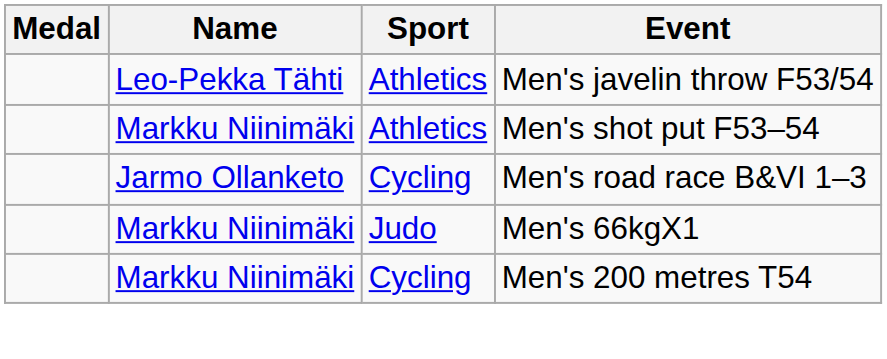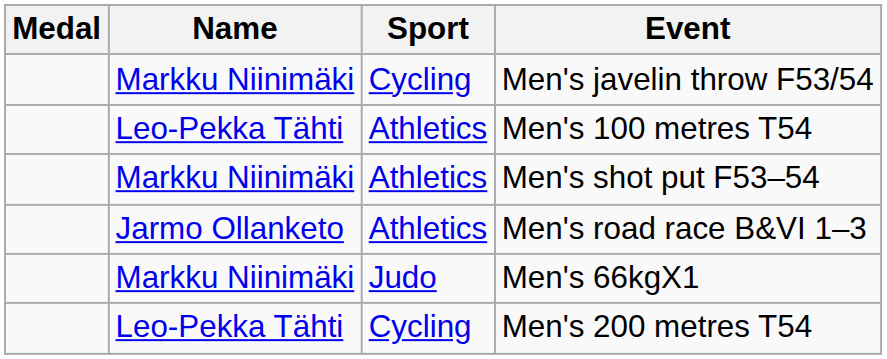 <table class="wikitable">
 <tr>
 <th>Medal</th>
 <th>Name</th>
 <th>Sport</th>
 <th>Event</th>
 </tr>
 <tr>
 <td></td>
+<td><a href='#'>Markku Niinimäki</a></td>
+<td><a href='#'>Cycling</a></td>
+<td>Men's javelin throw F53/54</td>
+</tr>
+<tr>
+<td></td>
 <td><a href='#'>Leo-Pekka Tähti</a></td>
 <td><a href='#'>Athletics</a></td>
-<td>Men's javelin throw F53/54</td>
+<td>Men's 100 metres T54</td>
 </tr>
 <tr>
 <td></td>
 <td><a href='#'>Markku Niinimäki</a></td>
 <td><a href='#'>Athletics</a></td>
 <td>Men's shot put F53–54</td>
 </tr>
 <tr>
 <td></td>
 <td><a href='#'>Jarmo Ollanketo</a></td>
-<td><a href='#'>Cycling</a></td>
+<td><a href='#'>Athletics</a></td>
 <td>Men's road race B&VI 1–3</td>
 </tr>
 <tr>
 <td></td>
 <td><a href='#'>Markku Niinimäki</a></td>
 <td><a href='#'>Judo</a></td>
 <td>Men's 66kgX1</td>
 </tr>
 <tr>
 <td></td>
-<td><a href='#'>Markku Niinimäki</a></td>
+<td><a href='#'>Leo-Pekka Tähti</a></td>
 <td><a href='#'>Cycling</a></td>
 <td>Men's 200 metres T54</td>
 </tr>
 </table>
